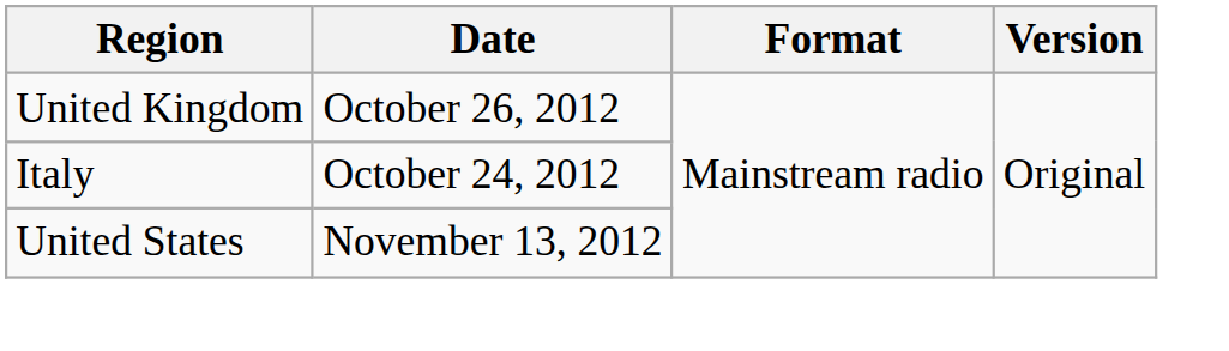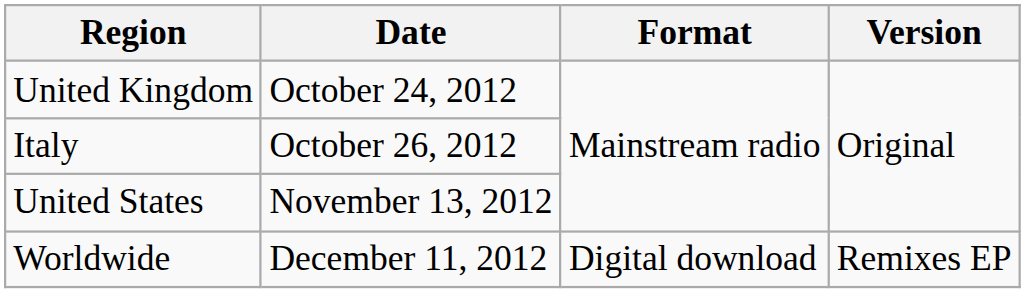 <table class=wikitable>
 <tr>
 <th>Region</th>
 <th>Date</th>
 <th>Format</th>
 <th>Version</th>
 </tr>
 <tr>
 <td>United Kingdom</td>
-<td>October 26, 2012</td>
+<td>October 24, 2012</td>
 <td rowspan="3">Mainstream radio</td>
 <td rowspan="3">Original</td>
 </tr>
 <tr>
 <td>Italy</td>
-<td>October 24, 2012</td>
+<td>October 26, 2012</td>
 </tr>
 <tr>
 <td>United States</td>
 <td>November 13, 2012</td>
 </tr>
+<tr>
+<td>Worldwide</td>
+<td>December 11, 2012</td>
+<td>Digital download</td>
+<td>Remixes EP</td>
+</tr>
 </table>
